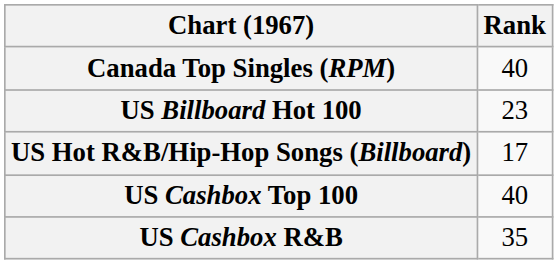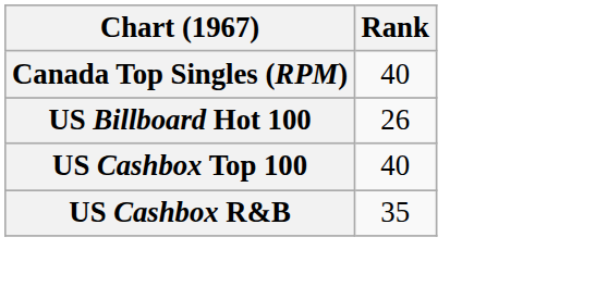 <table class="wikitable sortable plainrowheaders">
 <tr>
 <th>Chart (1967)</th>
 <th>Rank</th>
 </tr>
 <tr>
 <th scope="row">Canada Top Singles (<em>RPM</em>)</th>
 <td style="text-align:center;">40</td>
 </tr>
 <tr>
 <th scope="row">US <em>Billboard</em> Hot 100</th>
-<td style="text-align:center;">23</td>
-</tr>
-<tr>
-<th scope="row">US Hot R&B/Hip-Hop Songs (<em>Billboard</em>)</th>
-<td style="text-align:center;">17</td>
+<td style="text-align:center;">26</td>
 </tr>
 <tr>
 <th scope="row">US <em>Cashbox</em> Top 100</th>
 <td style="text-align:center;">40</td>
 </tr>
 <tr>
 <th scope="row">US <em>Cashbox</em> R&B</th>
 <td style="text-align:center;">35</td>
 </tr>
 </table>
